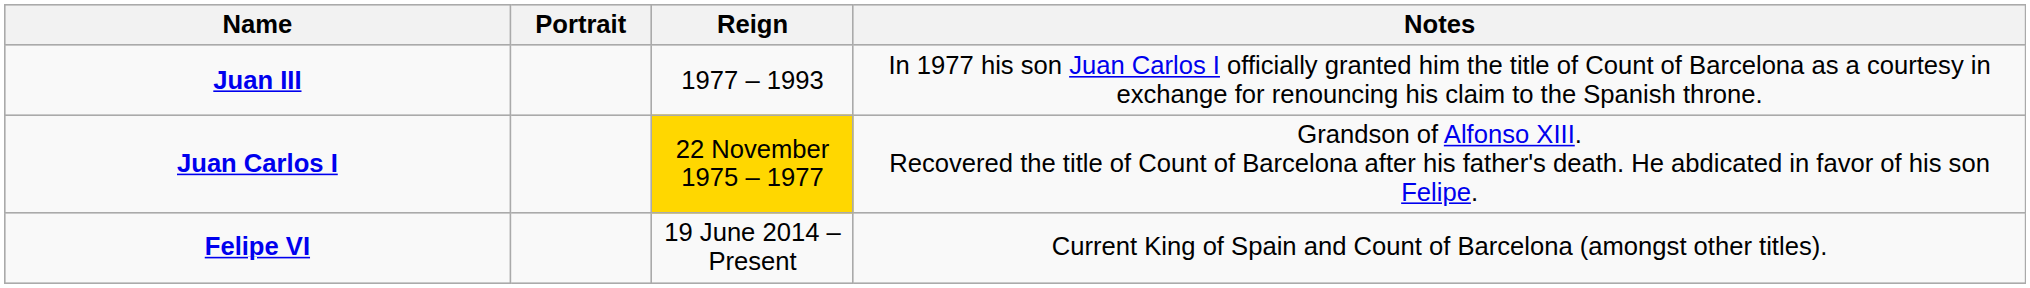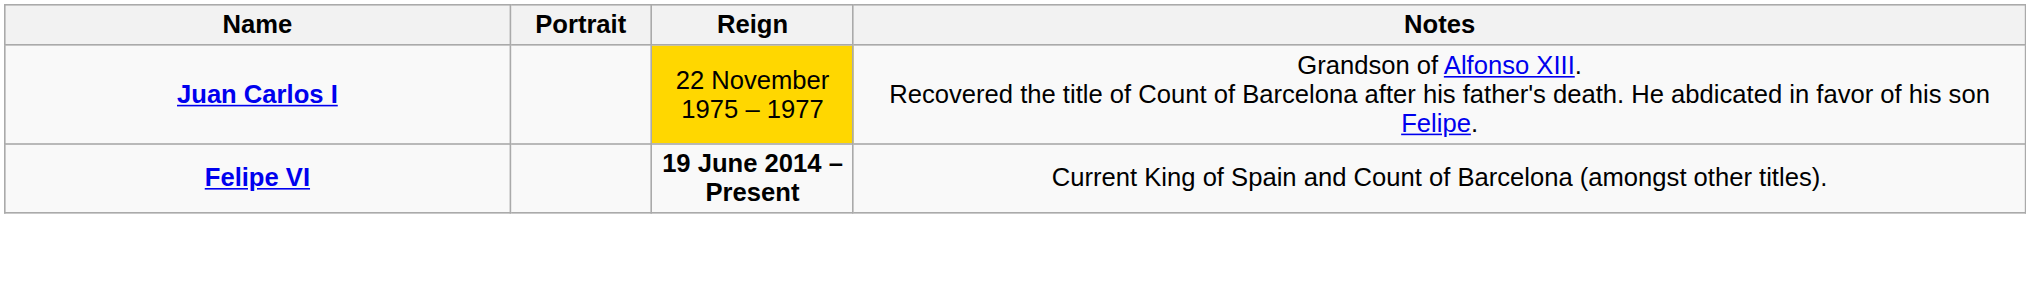 <table style="text-align:center; width:100%" class="wikitable">
 <tr>
 <th width=25%>Name</th>
 <th width=105px>Portrait</th>
 <th width=10%>Reign</th>
 <th width=58%>Notes</th>
-</tr>
-<tr>
-<td><strong><a href='#'>Juan III</a></strong></td>
-<td></td>
-<td>1977 – 1993</td>
-<td>In 1977 his son <a href='#'>Juan Carlos I</a> officially granted him the title of Count of Barcelona as a courtesy in exchange for renouncing his claim to the Spanish throne.</td>
 </tr>
 <tr>
 <td><strong><a href='#'>Juan Carlos I</a></strong></td>
 <td></td>
 <td style="background: gold;">22 November 1975 – 1977</td>
 <td>Grandson of <a href='#'>Alfonso XIII</a>.<br> Recovered the title of Count of Barcelona after his father's death. He abdicated in favor of his son <a href='#'>Felipe</a>.</td>
 </tr>
 <tr>
 <td><strong><a href='#'>Felipe VI</a></strong></td>
 <td></td>
-<td>19 June 2014 – Present</td>
+<td><strong>19 June 2014 – Present</strong></td>
 <td>Current King of Spain and Count of Barcelona (amongst other titles).</td>
 </tr>
 </table>
